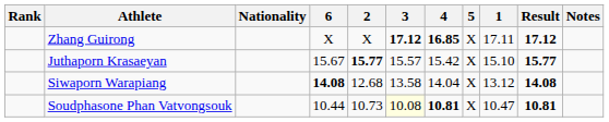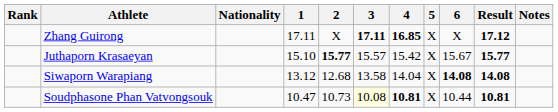 <table class="wikitable sortable" style="text-align:center">
 <tr>
 <th>Rank</th>
 <th>Athlete</th>
 <th>Nationality</th>
-<th>6</th>
+<th>1</th>
 <th>2</th>
 <th>3</th>
 <th>4</th>
 <th>5</th>
-<th>1</th>
+<th>6</th>
 <th>Result</th>
 <th>Notes</th>
 </tr>
 <tr>
 <td></td>
 <td align=left><a href='#'>Zhang Guirong</a></td>
 <td align=left></td>
+<td>17.11</td>
+<td>X</td>
+<td><strong>17.11</strong></td>
+<td><strong>16.85</strong></td>
 <td>X</td>
 <td>X</td>
-<td><strong>17.12</strong></td>
-<td><strong>16.85</strong></td>
-<td>X</td>
-<td>17.11</td>
 <td><strong>17.12</strong></td>
 <td></td>
 </tr>
 <tr>
 <td></td>
 <td align=left><a href='#'>Juthaporn Krasaeyan</a></td>
 <td align=left></td>
-<td>15.67</td>
+<td>15.10</td>
 <td><strong>15.77</strong></td>
 <td>15.57</td>
 <td>15.42</td>
 <td>X</td>
-<td>15.10</td>
+<td>15.67</td>
 <td><strong>15.77</strong></td>
 <td></td>
 </tr>
 <tr>
 <td></td>
 <td align=left><a href='#'>Siwaporn Warapiang</a></td>
 <td align=left></td>
-<td><strong>14.08</strong></td>
+<td>13.12</td>
 <td>12.68</td>
 <td>13.58</td>
 <td>14.04</td>
 <td>X</td>
-<td>13.12</td>
+<td><strong>14.08</strong></td>
 <td><strong>14.08</strong></td>
 <td></td>
 </tr>
 <tr>
 <td></td>
 <td align=left><a href='#'>Soudphasone Phan Vatvongsouk</a></td>
 <td align=left></td>
-<td>10.44</td>
+<td>10.47</td>
 <td>10.73</td>
 <td style="background: lightyellow;">10.08</td>
 <td><strong>10.81</strong></td>
 <td>X</td>
-<td>10.47</td>
+<td>10.44</td>
 <td><strong>10.81</strong></td>
 <td></td>
 </tr>
 </table>
